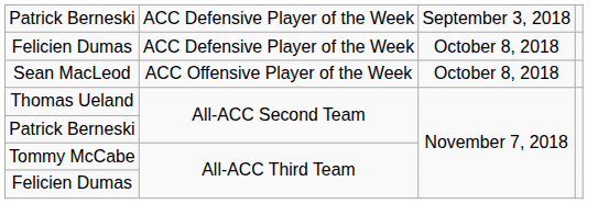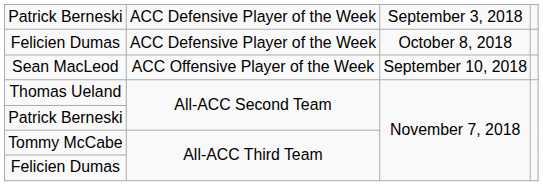 <table class="wikitable sortable" style="text-align: center">
 <tr>
 <td>Patrick Berneski</td>
 <td>ACC Defensive Player of the Week</td>
 <td>September 3, 2018</td>
 <td></td>
 </tr>
 <tr>
 <td>Felicien Dumas</td>
 <td>ACC Defensive Player of the Week</td>
 <td>October 8, 2018</td>
 <td></td>
 </tr>
 <tr>
 <td>Sean MacLeod</td>
 <td>ACC Offensive Player of the Week</td>
-<td>October 8, 2018</td>
+<td>September 10, 2018</td>
 <td></td>
 </tr>
 <tr>
 <td>Thomas Ueland</td>
 <td rowspan=2>All-ACC Second Team</td>
 <td rowspan=4>November 7, 2018</td>
 <td rowspan=4></td>
 </tr>
 <tr>
 <td>Patrick Berneski</td>
 </tr>
 <tr>
 <td>Tommy McCabe</td>
 <td rowspan=2>All-ACC Third Team</td>
 </tr>
 <tr>
 <td>Felicien Dumas</td>
 </tr>
 </table>
